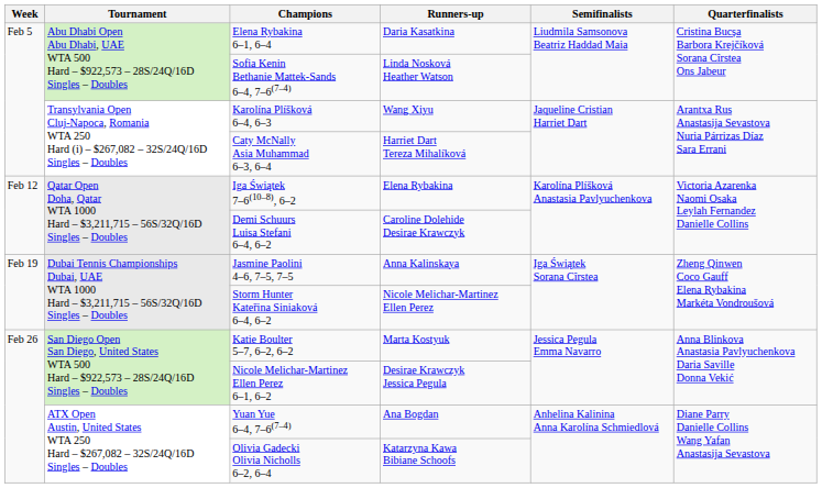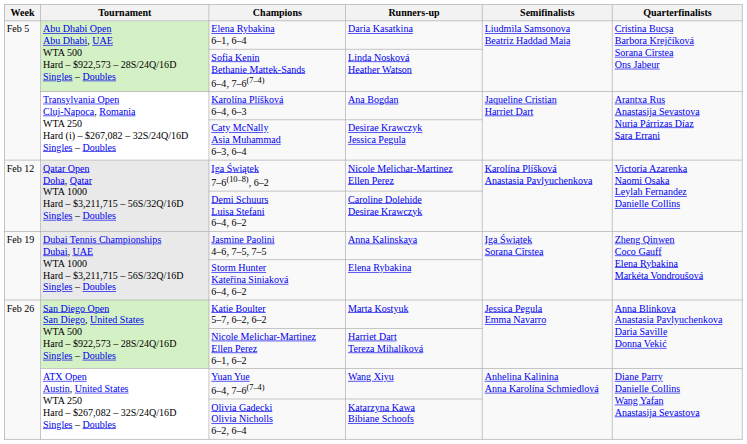 <table class="wikitable" style=font-size:95%>
 <tr>
 <th style="width:48px;">Week</th>
 <th style="width:248px;">Tournament</th>
 <th style="width:200px;">Champions</th>
 <th style="width:200px;">Runners-up</th>
 <th style="width:190px;">Semifinalists</th>
 <th style="width:190px;">Quarterfinalists</th>
 </tr>
 <tr style="vertical-align:top">
 <td rowspan="4">Feb 5</td>
 <td style="background:#D4F1C5;" rowspan="2"><a href='#'>Abu Dhabi Open</a> <br> <a href='#'>Abu Dhabi</a>, <a href='#'>UAE</a> <br> WTA 500 <br> Hard – $922,573 – 28S/24Q/16D <br> <a href='#'>Singles</a> – <a href='#'>Doubles</a></td>
 <td> <a href='#'>Elena Rybakina</a> <br> 6–1, 6–4</td>
 <td> <a href='#'>Daria Kasatkina</a></td>
 <td rowspan="2"> <a href='#'>Liudmila Samsonova</a> <br>  <a href='#'>Beatriz Haddad Maia</a></td>
 <td rowspan="2"> <a href='#'>Cristina Bucșa</a> <br> <a href='#'>Barbora Krejčíková</a> <br>  <a href='#'>Sorana Cîrstea</a> <br>  <a href='#'>Ons Jabeur</a></td>
 </tr>
 <tr style="vertical-align:top">
 <td> <a href='#'>Sofia Kenin</a> <br>  <a href='#'>Bethanie Mattek-Sands</a> <br> 6–4, 7–6<sup>(7–4)</sup></td>
 <td> <a href='#'>Linda Nosková</a> <br>  <a href='#'>Heather Watson</a></td>
 </tr>
 <tr style="vertical-align:top">
 <td style="background:#fff;" rowspan="2"><a href='#'>Transylvania Open</a> <br> <a href='#'>Cluj-Napoca</a>, <a href='#'>Romania</a> <br> WTA 250 <br> Hard (i) – $267,082 – 32S/24Q/16D <br> <a href='#'>Singles</a> – <a href='#'>Doubles</a></td>
 <td> <a href='#'>Karolína Plíšková</a> <br> 6–4, 6–3</td>
-<td> <a href='#'>Wang Xiyu</a></td>
+<td> <a href='#'>Ana Bogdan</a></td>
 <td rowspan="2"> <a href='#'>Jaqueline Cristian</a> <br>  <a href='#'>Harriet Dart</a></td>
 <td rowspan="2"> <a href='#'>Arantxa Rus</a> <br>  <a href='#'>Anastasija Sevastova</a> <br>  <a href='#'>Nuria Párrizas Díaz</a> <br>  <a href='#'>Sara Errani</a></td>
 </tr>
 <tr style="vertical-align:top">
 <td> <a href='#'>Caty McNally</a> <br>  <a href='#'>Asia Muhammad</a> <br> 6–3, 6–4</td>
-<td> <a href='#'>Harriet Dart</a> <br>  <a href='#'>Tereza Mihalíková</a></td>
+<td> <a href='#'>Desirae Krawczyk</a> <br>  <a href='#'>Jessica Pegula</a></td>
 </tr>
 <tr style="vertical-align:top">
 <td rowspan="2">Feb 12</td>
 <td style="background:#e9e9e9;" rowspan="2"><a href='#'>Qatar Open</a> <br> <a href='#'>Doha</a>, <a href='#'>Qatar</a> <br> WTA 1000 <br> Hard – $3,211,715 – 56S/32Q/16D <br> <a href='#'>Singles</a> – <a href='#'>Doubles</a></td>
 <td> <a href='#'>Iga Świątek</a> <br> 7–6<sup>(10–8)</sup>, 6–2</td>
-<td> <a href='#'>Elena Rybakina</a></td>
+<td> <a href='#'>Nicole Melichar-Martinez</a> <br>  <a href='#'>Ellen Perez</a></td>
 <td rowspan="2"> <a href='#'>Karolína Plíšková</a> <br>  <a href='#'>Anastasia Pavlyuchenkova</a></td>
 <td rowspan="2"> <a href='#'>Victoria Azarenka</a> <br>  <a href='#'>Naomi Osaka</a> <br>  <a href='#'>Leylah Fernandez</a> <br> <a href='#'>Danielle Collins</a></td>
 </tr>
 <tr style="vertical-align:top">
 <td> <a href='#'>Demi Schuurs</a> <br>  <a href='#'>Luisa Stefani</a> <br> 6–4, 6–2</td>
 <td> <a href='#'>Caroline Dolehide</a> <br>  <a href='#'>Desirae Krawczyk</a></td>
 </tr>
 <tr style="vertical-align:top">
 <td rowspan="2">Feb 19</td>
 <td style="background:#e9e9e9;"rowspan="2"><a href='#'>Dubai Tennis Championships</a> <br> <a href='#'>Dubai</a>, <a href='#'>UAE</a> <br> WTA 1000 <br> Hard – $3,211,715 – 56S/32Q/16D <br> <a href='#'>Singles</a> – <a href='#'>Doubles</a></td>
 <td> <a href='#'>Jasmine Paolini</a> <br> 4–6, 7–5, 7–5</td>
 <td> <a href='#'>Anna Kalinskaya</a></td>
 <td rowspan="2"> <a href='#'>Iga Świątek</a> <br>   <a href='#'>Sorana Cîrstea</a></td>
 <td rowspan="2"> <a href='#'>Zheng Qinwen</a> <br>  <a href='#'>Coco Gauff</a> <br>  <a href='#'>Elena Rybakina</a> <br>  <a href='#'>Markéta Vondroušová</a></td>
 </tr>
 <tr style="vertical-align:top">
 <td> <a href='#'>Storm Hunter</a> <br>  <a href='#'>Kateřina Siniaková</a> <br> 6–4, 6–2</td>
-<td> <a href='#'>Nicole Melichar-Martinez</a> <br>  <a href='#'>Ellen Perez</a></td>
+<td> <a href='#'>Elena Rybakina</a></td>
 </tr>
 <tr style="vertical-align:top">
 <td rowspan="4">Feb 26</td>
 <td style="background:#D4F1C5;" rowspan="2"><a href='#'>San Diego Open</a> <br> <a href='#'>San Diego</a>, <a href='#'>United States</a> <br> WTA 500 <br> Hard – $922,573 – 28S/24Q/16D <br> <a href='#'>Singles</a> – <a href='#'>Doubles</a></td>
 <td> <a href='#'>Katie Boulter</a> <br> 5–7, 6–2, 6–2</td>
 <td> <a href='#'>Marta Kostyuk</a></td>
 <td rowspan="2"> <a href='#'>Jessica Pegula</a> <br>  <a href='#'>Emma Navarro</a></td>
 <td rowspan="2"> <a href='#'>Anna Blinkova</a> <br>  <a href='#'>Anastasia Pavlyuchenkova</a> <br>  <a href='#'>Daria Saville</a> <br>  <a href='#'>Donna Vekić</a></td>
 </tr>
 <tr style="vertical-align:top">
 <td> <a href='#'>Nicole Melichar-Martinez</a> <br>  <a href='#'>Ellen Perez</a> <br> 6–1, 6–2</td>
-<td> <a href='#'>Desirae Krawczyk</a> <br>  <a href='#'>Jessica Pegula</a></td>
+<td> <a href='#'>Harriet Dart</a> <br>  <a href='#'>Tereza Mihalíková</a></td>
 </tr>
 <tr style="vertical-align:top">
 <td style="background:#fff;" rowspan="2"><a href='#'>ATX Open</a> <br> <a href='#'>Austin</a>, <a href='#'>United States</a> <br> WTA 250 <br> Hard – $267,082 – 32S/24Q/16D <br> <a href='#'>Singles</a> – <a href='#'>Doubles</a></td>
 <td> <a href='#'>Yuan Yue</a> <br> 6–4, 7–6<sup>(7–4)</sup></td>
-<td> <a href='#'>Ana Bogdan</a></td>
+<td> <a href='#'>Wang Xiyu</a></td>
 <td rowspan="2"> <a href='#'>Anhelina Kalinina</a> <br>  <a href='#'>Anna Karolína Schmiedlová</a></td>
 <td rowspan="2"> <a href='#'>Diane Parry</a> <br>  <a href='#'>Danielle Collins</a> <br>  <a href='#'>Wang Yafan</a> <br>  <a href='#'>Anastasija Sevastova</a></td>
 </tr>
 <tr style="vertical-align:top">
 <td> <a href='#'>Olivia Gadecki</a> <br>  <a href='#'>Olivia Nicholls</a> <br> 6–2, 6–4</td>
 <td> <a href='#'>Katarzyna Kawa</a> <br>  <a href='#'>Bibiane Schoofs</a></td>
 </tr>
 </table>
